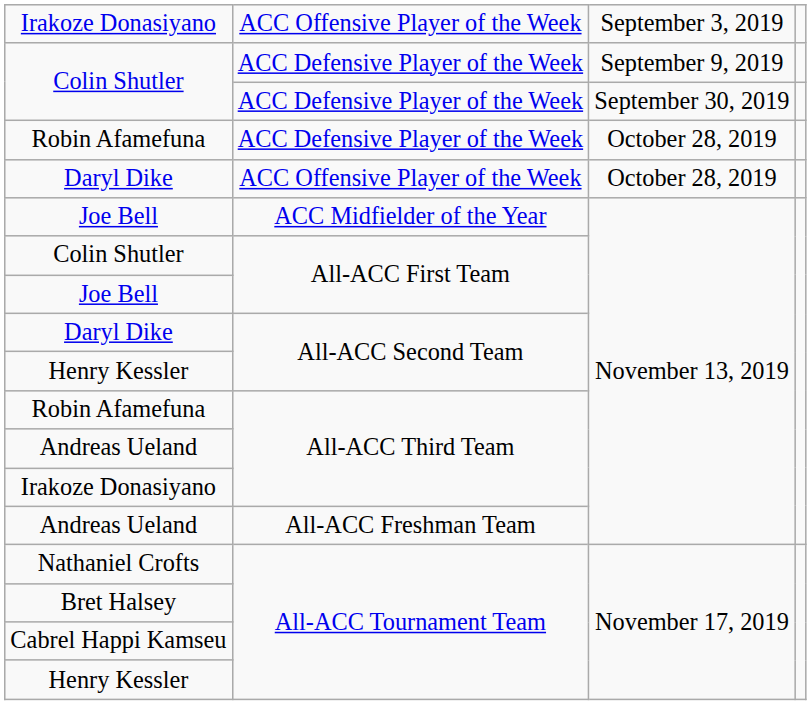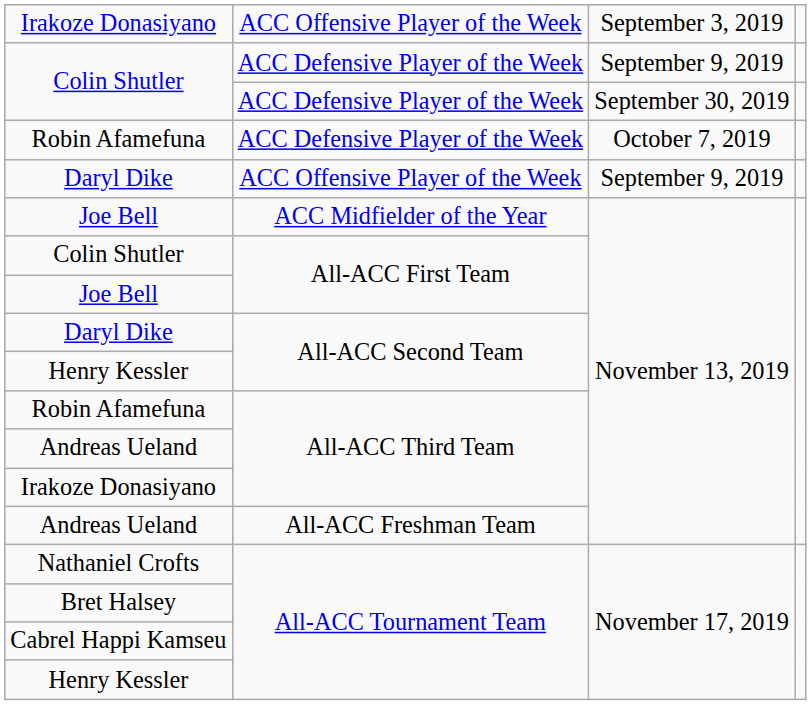 <table class="wikitable sortable" style="text-align: center">
 <tr>
 <td><a href='#'>Irakoze Donasiyano</a></td>
 <td><a href='#'>ACC Offensive Player of the Week</a></td>
 <td>September 3, 2019</td>
 <td></td>
 </tr>
 <tr>
 <td rowspan=2><a href='#'>Colin Shutler</a></td>
 <td><a href='#'>ACC Defensive Player of the Week</a></td>
 <td>September 9, 2019</td>
 <td></td>
 </tr>
 <tr>
 <td><a href='#'>ACC Defensive Player of the Week</a></td>
 <td>September 30, 2019</td>
 <td></td>
 </tr>
 <tr>
 <td>Robin Afamefuna</td>
 <td><a href='#'>ACC Defensive Player of the Week</a></td>
-<td>October 28, 2019</td>
+<td>October 7, 2019</td>
 <td></td>
 </tr>
 <tr>
 <td><a href='#'>Daryl Dike</a></td>
 <td><a href='#'>ACC Offensive Player of the Week</a></td>
-<td>October 28, 2019</td>
+<td>September 9, 2019</td>
 <td></td>
 </tr>
 <tr>
 <td><a href='#'>Joe Bell</a></td>
 <td><a href='#'>ACC Midfielder of the Year</a></td>
 <td rowspan=9>November 13, 2019</td>
 <td rowspan=9></td>
 </tr>
 <tr>
 <td>Colin Shutler</td>
 <td rowspan=2>All-ACC First Team</td>
 </tr>
 <tr>
 <td><a href='#'>Joe Bell</a></td>
 </tr>
 <tr>
 <td><a href='#'>Daryl Dike</a></td>
 <td rowspan=2>All-ACC Second Team</td>
 </tr>
 <tr>
 <td>Henry Kessler</td>
 </tr>
 <tr>
 <td>Robin Afamefuna</td>
 <td rowspan=3>All-ACC Third Team</td>
 </tr>
 <tr>
 <td>Andreas Ueland</td>
 </tr>
 <tr>
 <td>Irakoze Donasiyano</td>
 </tr>
 <tr>
 <td>Andreas Ueland</td>
 <td>All-ACC Freshman Team</td>
 </tr>
 <tr>
 <td>Nathaniel Crofts</td>
 <td rowspan=4><a href='#'>All-ACC Tournament Team</a></td>
 <td rowspan=4>November 17, 2019</td>
 <td rowspan=4></td>
 </tr>
 <tr>
 <td>Bret Halsey</td>
 </tr>
 <tr>
 <td>Cabrel Happi Kamseu</td>
 </tr>
 <tr>
 <td>Henry Kessler</td>
 </tr>
 </table>
